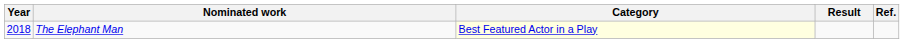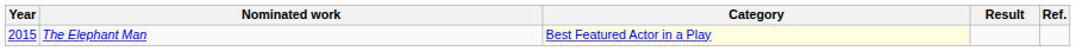 <table class=wikitable>
 <tr>
 <th scope="col" style="width:1em;">Year</th>
 <th scope="col" style="width:39em;">Nominated work</th>
 <th scope="col" style="width:33em;">Category</th>
 <th scope="col" style="width:5em;">Result</th>
 <th scope="col" style="width:1em;">Ref.</th>
 </tr>
 <tr>
-<td><a href='#'>2018</a></td>
+<td><a href='#'>2015</a></td>
 <td><em><a href='#'>The Elephant Man</a></em></td>
 <td style="background: lightyellow;"><a href='#'>Best Featured Actor in a Play</a></td>
 <td></td>
 <td></td>
 </tr>
 </table>
